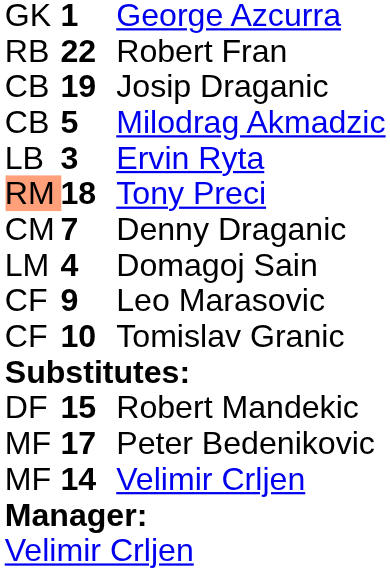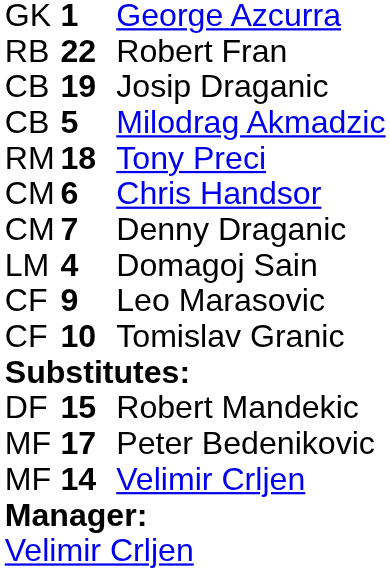 <table cellspacing="0" cellpadding="0" style="font-size:90%; margin:auto;">
 <tr>
 <th width=25></th>
 <th width=25></th>
 </tr>
 <tr>
 <td>GK</td>
 <td><strong>1</strong></td>
 <td> <a href='#'>George Azcurra</a></td>
 </tr>
 <tr>
 <td>RB</td>
 <td><strong>22</strong></td>
 <td>Robert Fran</td>
 </tr>
 <tr>
 <td>CB</td>
 <td><strong>19</strong></td>
 <td>Josip Draganic</td>
 </tr>
 <tr>
 <td>CB</td>
 <td><strong>5</strong></td>
 <td> <a href='#'>Milodrag Akmadzic</a></td>
 </tr>
 <tr>
-<td>LB</td>
-<td><strong>3</strong></td>
-<td> <a href='#'>Ervin Ryta</a></td>
+<td>RM</td>
+<td><strong>18</strong></td>
+<td> <a href='#'>Tony Preci</a></td>
 <td></td>
 <td></td>
 </tr>
 <tr>
-<td style="background: lightsalmon;">RM</td>
-<td><strong>18</strong></td>
-<td> <a href='#'>Tony Preci</a></td>
+<td>CM</td>
+<td><strong>6</strong></td>
+<td> <a href='#'>Chris Handsor</a></td>
 <td></td>
 <td></td>
 </tr>
 <tr>
 <td>CM</td>
 <td><strong>7</strong></td>
 <td>Denny Draganic</td>
 </tr>
 <tr>
 <td>LM</td>
 <td><strong>4</strong></td>
 <td> Domagoj Sain</td>
 <td></td>
 <td></td>
 </tr>
 <tr>
 <td>CF</td>
 <td><strong>9</strong></td>
 <td>Leo Marasovic</td>
 <td></td>
 <td></td>
 </tr>
 <tr>
 <td>CF</td>
 <td><strong>10</strong></td>
 <td>Tomislav Granic</td>
 <td></td>
 <td></td>
 </tr>
 <tr>
 <td colspan=3><strong>Substitutes:</strong></td>
 </tr>
 <tr>
 <td>DF</td>
 <td><strong>15</strong></td>
 <td>Robert Mandekic</td>
 <td></td>
 <td></td>
 </tr>
 <tr>
 <td>MF</td>
 <td><strong>17</strong></td>
 <td>Peter Bedenikovic</td>
 <td></td>
 <td></td>
 </tr>
 <tr>
 <td>MF</td>
 <td><strong>14</strong></td>
 <td> <a href='#'>Velimir Crljen</a></td>
 <td></td>
 <td></td>
 </tr>
 <tr>
 <td colspan=3><strong>Manager:</strong></td>
 </tr>
 <tr>
 <td colspan=4> <a href='#'>Velimir Crljen</a></td>
 </tr>
 </table>
